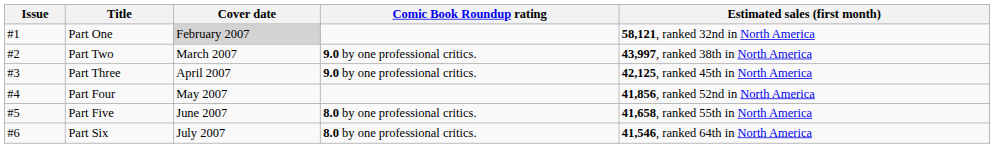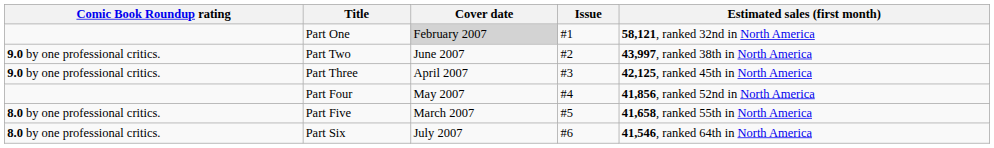 <table class="wikitable" style="width:100%;">
 <tr>
-<th>Issue</th>
+<th><a href='#'>Comic Book Roundup</a> rating</th>
 <th>Title</th>
 <th>Cover date</th>
-<th><a href='#'>Comic Book Roundup</a> rating</th>
+<th>Issue</th>
 <th>Estimated sales (first month)</th>
 </tr>
 <tr>
-<td>#1</td>
+<td></td>
 <td>Part One</td>
 <td style="background: lightgrey;">February 2007</td>
-<td></td>
+<td>#1</td>
 <td><strong>58,121</strong>, ranked 32nd in <a href='#'>North America</a></td>
 </tr>
 <tr>
+<td><strong>9.0</strong> by one professional critics.</td>
+<td>Part Two</td>
+<td>June 2007</td>
 <td>#2</td>
-<td>Part Two</td>
-<td>March 2007</td>
-<td><strong>9.0</strong> by one professional critics.</td>
 <td><strong>43,997</strong>, ranked 38th in <a href='#'>North America</a></td>
 </tr>
 <tr>
-<td>#3</td>
+<td><strong>9.0</strong> by one professional critics.</td>
 <td>Part Three</td>
 <td>April 2007</td>
-<td><strong>9.0</strong> by one professional critics.</td>
+<td>#3</td>
 <td><strong>42,125</strong>, ranked 45th in <a href='#'>North America</a></td>
 </tr>
 <tr>
-<td>#4</td>
+<td></td>
 <td>Part Four</td>
 <td>May 2007</td>
-<td></td>
+<td>#4</td>
 <td><strong>41,856</strong>, ranked 52nd in <a href='#'>North America</a></td>
 </tr>
 <tr>
+<td><strong>8.0</strong> by one professional critics.</td>
+<td>Part Five</td>
+<td>March 2007</td>
 <td>#5</td>
-<td>Part Five</td>
-<td>June 2007</td>
-<td><strong>8.0</strong> by one professional critics.</td>
 <td><strong>41,658</strong>, ranked 55th in <a href='#'>North America</a></td>
 </tr>
 <tr>
-<td>#6</td>
+<td><strong>8.0</strong> by one professional critics.</td>
 <td>Part Six</td>
 <td>July 2007</td>
-<td><strong>8.0</strong> by one professional critics.</td>
+<td>#6</td>
 <td><strong>41,546</strong>, ranked 64th in <a href='#'>North America</a></td>
 </tr>
 </table>
